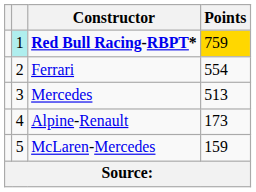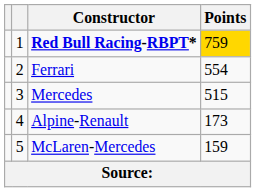 <table class="wikitable" style="font-size: 85%;">
 <tr>
 <th scope="col"></th>
 <th scope="col"></th>
 <th scope="col">Constructor</th>
 <th scope="col">Points</th>
 </tr>
 <tr>
 <td align="left"></td>
-<td align="center" style="background: paleturquoise;">1</td>
+<td align="center">1</td>
 <td> <strong><a href='#'>Red Bull Racing</a>-<a href='#'>RBPT</a>*</strong></td>
 <td align="left" style="background: gold;">759</td>
 </tr>
 <tr>
 <td align="left"></td>
 <td align="center">2</td>
 <td> <a href='#'>Ferrari</a></td>
 <td align="left">554</td>
 </tr>
 <tr>
 <td align="left"></td>
 <td align="center">3</td>
 <td> <a href='#'>Mercedes</a></td>
-<td align="left">513</td>
+<td align="left">515</td>
 </tr>
 <tr>
 <td align="left"></td>
 <td align="center">4</td>
 <td> <a href='#'>Alpine</a>-<a href='#'>Renault</a></td>
 <td align="left">173</td>
 </tr>
 <tr>
 <td align="left"></td>
 <td align="center">5</td>
 <td> <a href='#'>McLaren</a>-<a href='#'>Mercedes</a></td>
 <td align="left">159</td>
 </tr>
 <tr>
 <th colspan=4>Source:</th>
 </tr>
 </table>
